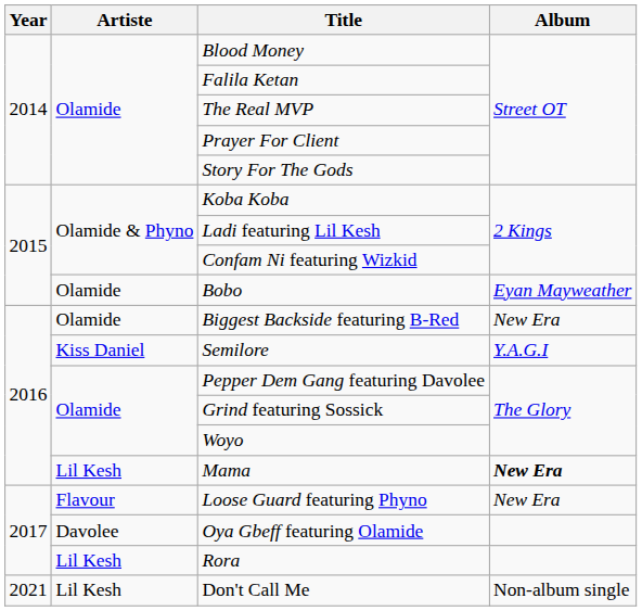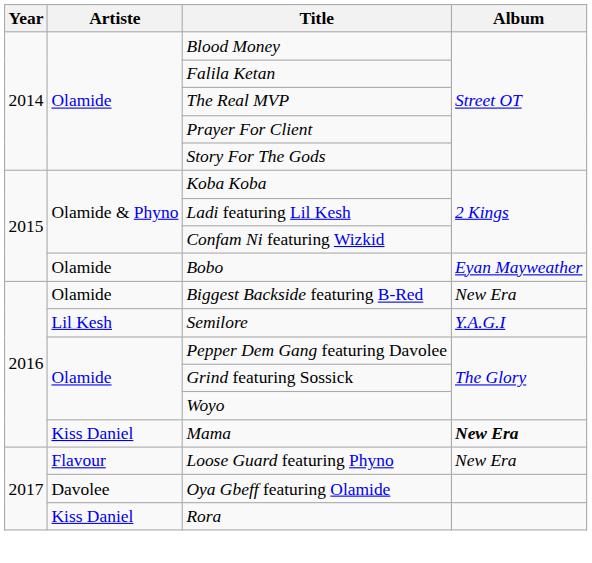 <table class ="wikitable">
 <tr>
 <th>Year</th>
 <th>Artiste</th>
 <th>Title</th>
 <th>Album</th>
 </tr>
 <tr>
 <td rowspan="5">2014</td>
 <td rowspan="5"><a href='#'>Olamide</a></td>
 <td><em>Blood Money</em></td>
 <td rowspan="5"><em><a href='#'>Street OT</a></em></td>
 </tr>
 <tr>
 <td><em>Falila Ketan</em></td>
 </tr>
 <tr>
 <td><em>The Real MVP</em></td>
 </tr>
 <tr>
 <td><em>Prayer For Client</em></td>
 </tr>
 <tr>
 <td><em>Story For The Gods</em></td>
 </tr>
 <tr>
 <td rowspan="4">2015</td>
 <td rowspan="3">Olamide & <a href='#'>Phyno</a></td>
 <td><em>Koba Koba</em></td>
 <td rowspan="3"><em><a href='#'>2 Kings</a></em></td>
 </tr>
 <tr>
 <td><em>Ladi</em> featuring <a href='#'>Lil Kesh</a></td>
 </tr>
 <tr>
 <td><em>Confam Ni</em> featuring <a href='#'>Wizkid</a></td>
 </tr>
 <tr>
 <td>Olamide</td>
 <td><em>Bobo</em></td>
 <td><em><a href='#'>Eyan Mayweather</a></em></td>
 </tr>
 <tr>
 <td rowspan="6">2016</td>
 <td>Olamide</td>
 <td><em>Biggest Backside</em> featuring <a href='#'>B-Red</a></td>
 <td><em>New Era</em></td>
 </tr>
 <tr>
-<td><a href='#'>Kiss Daniel</a></td>
+<td><a href='#'>Lil Kesh</a></td>
 <td><em>Semilore</em></td>
 <td><em><a href='#'>Y.A.G.I</a></em></td>
 </tr>
 <tr>
 <td rowspan="3"><a href='#'>Olamide</a></td>
 <td><em>Pepper Dem Gang</em> featuring Davolee</td>
 <td rowspan="3"><em><a href='#'>The Glory</a></em></td>
 </tr>
 <tr>
 <td><em>Grind</em> featuring Sossick</td>
 </tr>
 <tr>
 <td><em>Woyo</em></td>
 </tr>
 <tr>
-<td><a href='#'>Lil Kesh</a></td>
+<td><a href='#'>Kiss Daniel</a></td>
 <td><em>Mama</em></td>
 <td><strong><em>New Era</em></strong></td>
 </tr>
 <tr>
 <td rowspan="3">2017</td>
 <td><a href='#'>Flavour</a></td>
 <td><em>Loose Guard</em> featuring <a href='#'>Phyno</a></td>
 <td><em>New Era</em></td>
 </tr>
 <tr>
 <td>Davolee</td>
 <td><em>Oya Gbeff</em> featuring <a href='#'>Olamide</a></td>
 <td></td>
 </tr>
 <tr>
-<td><a href='#'>Lil Kesh</a></td>
+<td><a href='#'>Kiss Daniel</a></td>
 <td><em>Rora</em></td>
 <td></td>
 </tr>
-<tr>
-<td>2021</td>
-<td>Lil Kesh</td>
-<td>Don't Call Me</td>
-<td>Non-album single</td>
-</tr>
 </table>
